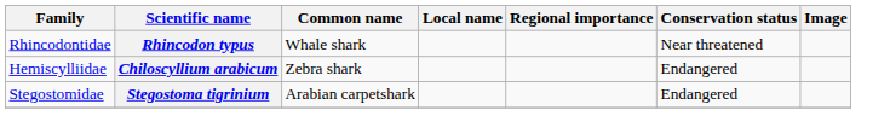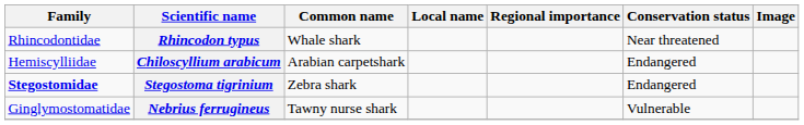 <table class="wikitable sortable">
 <tr>
 <th>Family</th>
 <th><a href='#'>Scientific name</a></th>
 <th><strong>Common name</strong></th>
 <th><strong>Local name</strong></th>
 <th>Regional importance</th>
 <th>Conservation status</th>
 <th>Image</th>
 </tr>
 <tr>
 <td><a href='#'>Rhincodontidae</a></td>
 <th><em><a href='#'>Rhincodon typus</a></em></th>
 <td>Whale shark</td>
 <td></td>
 <td></td>
 <td>Near threatened</td>
 <td></td>
 </tr>
 <tr>
 <td><a href='#'>Hemiscylliidae</a></td>
 <th><em><a href='#'>Chiloscyllium arabicum</a></em></th>
+<td>Arabian carpetshark</td>
+<td></td>
+<td></td>
+<td>Endangered</td>
+<td></td>
+</tr>
+<tr>
+<td><strong><a href='#'>Stegostomidae</a></strong></td>
+<th><em><a href='#'>Stegostoma tigrinium</a></em></th>
 <td>Zebra shark</td>
 <td></td>
 <td></td>
 <td>Endangered</td>
 <td></td>
 </tr>
 <tr>
-<td><a href='#'>Stegostomidae</a></td>
-<th><em><a href='#'>Stegostoma tigrinium</a></em></th>
-<td>Arabian carpetshark</td>
+<td><a href='#'>Ginglymostomatidae</a></td>
+<th><em><a href='#'>Nebrius ferrugineus</a></em></th>
+<td>Tawny nurse shark</td>
 <td></td>
 <td></td>
-<td>Endangered</td>
+<td>Vulnerable</td>
 <td></td>
 </tr>
 <tr>
 </tr>
 </table>
